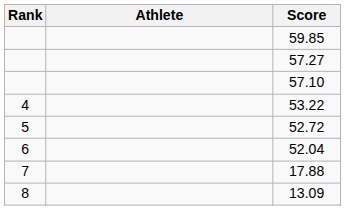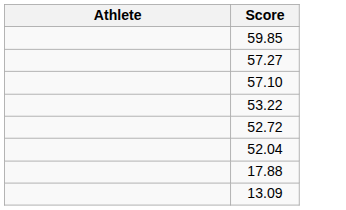 <table class=wikitable style="text-align:center">
 <tr>
-<th width=40>Rank</th>
 <th width=250>Athlete</th>
 <th width=70>Score</th>
 </tr>
 <tr>
-<td></td>
 <td align=left></td>
 <td>59.85</td>
 </tr>
 <tr>
-<td></td>
 <td align=left></td>
 <td>57.27</td>
 </tr>
 <tr>
-<td></td>
 <td align=left></td>
 <td>57.10</td>
 </tr>
 <tr>
-<td>4</td>
 <td align=left></td>
 <td>53.22</td>
 </tr>
 <tr>
-<td>5</td>
 <td align=left></td>
 <td>52.72</td>
 </tr>
 <tr>
-<td>6</td>
 <td align=left></td>
 <td>52.04</td>
 </tr>
 <tr>
-<td>7</td>
 <td align=left></td>
 <td>17.88</td>
 </tr>
 <tr>
-<td>8</td>
 <td align=left></td>
 <td>13.09</td>
 </tr>
 </table>
